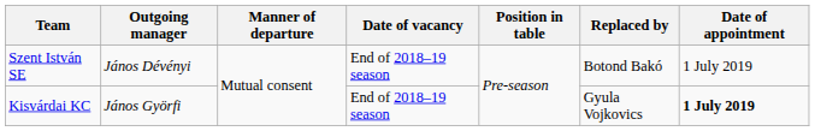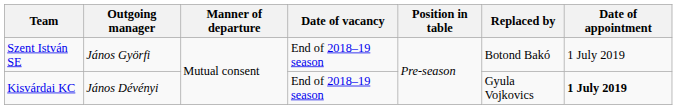 <table class="wikitable sortable">
 <tr>
 <th>Team</th>
 <th>Outgoing manager</th>
 <th>Manner of departure</th>
 <th>Date of vacancy</th>
 <th>Position in table</th>
 <th>Replaced by</th>
 <th>Date of appointment</th>
 </tr>
 <tr>
 <td align="left"><a href='#'>Szent István SE</a></td>
-<td align="left"> <em>János Dévényi</em></td>
+<td align="left"> <em>János Györfi</em></td>
 <td rowspan=2>Mutual consent</td>
 <td>End of <a href='#'>2018–19 season</a></td>
 <td rowspan=2><em>Pre-season</em></td>
 <td align="left"> Botond Bakó</td>
 <td>1 July 2019</td>
 </tr>
 <tr>
 <td align="left"><a href='#'>Kisvárdai KC</a></td>
-<td align="left"> <em>János Györfi</em></td>
+<td align="left"> <em>János Dévényi</em></td>
 <td>End of <a href='#'>2018–19 season</a></td>
 <td align="left"> Gyula Vojkovics</td>
 <td><strong>1 July 2019</strong></td>
 </tr>
 </table>
